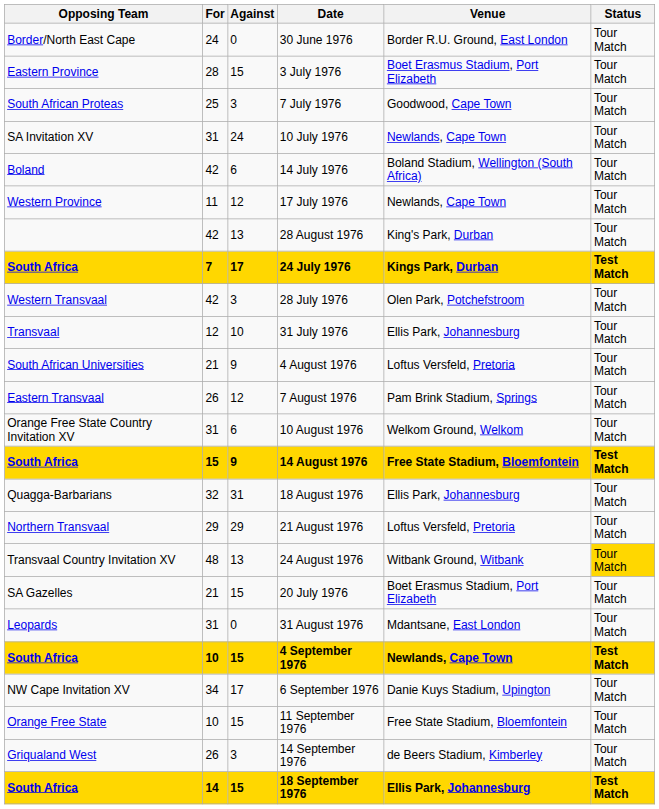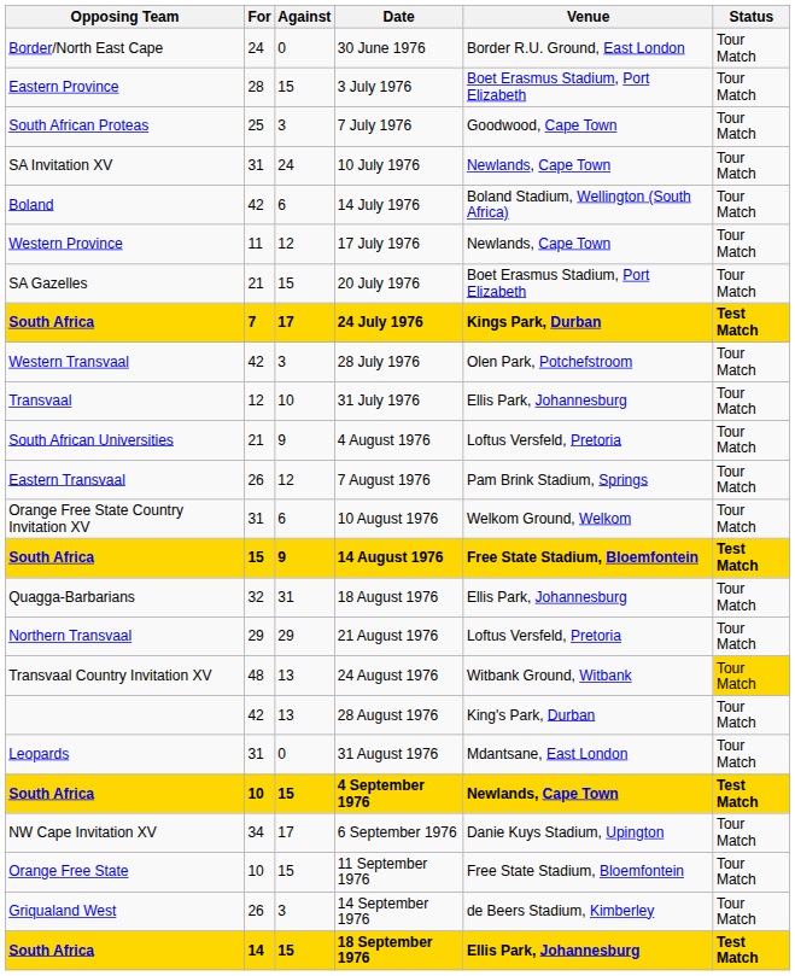 <table class=wikitable>
 <tr>
 <th>Opposing Team</th>
 <th>For</th>
 <th>Against</th>
 <th>Date</th>
 <th>Venue</th>
 <th>Status</th>
 </tr>
 <tr>
 <td><a href='#'>Border</a>/North East Cape</td>
 <td>24</td>
 <td>0</td>
 <td>30 June 1976</td>
 <td>Border R.U. Ground, <a href='#'>East London</a></td>
 <td>Tour Match</td>
 </tr>
 <tr>
 <td><a href='#'>Eastern Province</a></td>
 <td>28</td>
 <td>15</td>
 <td>3 July 1976</td>
 <td><a href='#'>Boet Erasmus Stadium</a>, <a href='#'>Port Elizabeth</a></td>
 <td>Tour Match</td>
 </tr>
 <tr>
 <td><a href='#'>South African Proteas</a></td>
 <td>25</td>
 <td>3</td>
 <td>7 July 1976</td>
 <td>Goodwood, <a href='#'>Cape Town</a></td>
 <td>Tour Match</td>
 </tr>
 <tr>
 <td>SA Invitation XV</td>
 <td>31</td>
 <td>24</td>
 <td>10 July 1976</td>
 <td><a href='#'>Newlands</a>, <a href='#'>Cape Town</a></td>
 <td>Tour Match</td>
 </tr>
 <tr>
 <td><a href='#'>Boland</a></td>
 <td>42</td>
 <td>6</td>
 <td>14 July 1976</td>
 <td>Boland Stadium, <a href='#'>Wellington (South Africa)</a></td>
 <td>Tour Match</td>
 </tr>
 <tr>
 <td><a href='#'>Western Province</a></td>
 <td>11</td>
 <td>12</td>
 <td>17 July 1976</td>
 <td>Newlands, <a href='#'>Cape Town</a></td>
 <td>Tour Match</td>
 </tr>
 <tr>
-<td></td>
-<td>42</td>
-<td>13</td>
-<td>28 August 1976</td>
-<td>King's Park, <a href='#'>Durban</a></td>
+<td>SA Gazelles</td>
+<td>21</td>
+<td>15</td>
+<td>20 July 1976</td>
+<td>Boet Erasmus Stadium, <a href='#'>Port Elizabeth</a></td>
 <td>Tour Match</td>
 </tr>
 <tr bgcolor=gold>
 <td><strong><a href='#'>South Africa</a></strong></td>
 <td><strong>7</strong></td>
 <td><strong>17</strong></td>
 <td><strong>24 July 1976</strong></td>
 <td><strong>Kings Park, <a href='#'>Durban</a></strong></td>
 <td><strong>Test Match</strong></td>
 </tr>
 <tr>
 <td><a href='#'>Western Transvaal</a></td>
 <td>42</td>
 <td>3</td>
 <td>28 July 1976</td>
 <td>Olen Park, <a href='#'>Potchefstroom</a></td>
 <td>Tour Match</td>
 </tr>
 <tr>
 <td><a href='#'>Transvaal</a></td>
 <td>12</td>
 <td>10</td>
 <td>31 July 1976</td>
 <td>Ellis Park, <a href='#'>Johannesburg</a></td>
 <td>Tour Match</td>
 </tr>
 <tr>
 <td><a href='#'>South African Universities</a></td>
 <td>21</td>
 <td>9</td>
 <td>4 August 1976</td>
 <td>Loftus Versfeld, <a href='#'>Pretoria</a></td>
 <td>Tour Match</td>
 </tr>
 <tr>
 <td><a href='#'>Eastern Transvaal</a></td>
 <td>26</td>
 <td>12</td>
 <td>7 August 1976</td>
 <td>Pam Brink Stadium, <a href='#'>Springs</a></td>
 <td>Tour Match</td>
 </tr>
 <tr>
 <td>Orange Free State Country Invitation XV</td>
 <td>31</td>
 <td>6</td>
 <td>10 August 1976</td>
 <td>Welkom Ground, <a href='#'>Welkom</a></td>
 <td>Tour Match</td>
 </tr>
 <tr bgcolor=gold>
 <td><strong><a href='#'>South Africa</a></strong></td>
 <td><strong>15</strong></td>
 <td><strong>9</strong></td>
 <td><strong>14 August 1976</strong></td>
 <td><strong>Free State Stadium, <a href='#'>Bloemfontein</a></strong></td>
 <td><strong>Test Match</strong></td>
 </tr>
 <tr>
 <td>Quagga-Barbarians</td>
 <td>32</td>
 <td>31</td>
 <td>18 August 1976</td>
 <td>Ellis Park, <a href='#'>Johannesburg</a></td>
 <td>Tour Match</td>
 </tr>
 <tr>
 <td><a href='#'>Northern Transvaal</a></td>
 <td>29</td>
 <td>29</td>
 <td>21 August 1976</td>
 <td>Loftus Versfeld, <a href='#'>Pretoria</a></td>
 <td>Tour Match</td>
 </tr>
 <tr>
 <td>Transvaal Country Invitation XV</td>
 <td>48</td>
 <td>13</td>
 <td>24 August 1976</td>
 <td>Witbank Ground, <a href='#'>Witbank</a></td>
 <td style="background: gold;">Tour Match</td>
 </tr>
 <tr>
-<td>SA Gazelles</td>
-<td>21</td>
-<td>15</td>
-<td>20 July 1976</td>
-<td>Boet Erasmus Stadium, <a href='#'>Port Elizabeth</a></td>
+<td></td>
+<td>42</td>
+<td>13</td>
+<td>28 August 1976</td>
+<td>King's Park, <a href='#'>Durban</a></td>
 <td>Tour Match</td>
 </tr>
 <tr>
 <td><a href='#'>Leopards</a></td>
 <td>31</td>
 <td>0</td>
 <td>31 August 1976</td>
 <td>Mdantsane, <a href='#'>East London</a></td>
 <td>Tour Match</td>
 </tr>
 <tr bgcolor=gold>
 <td><strong><a href='#'>South Africa</a></strong></td>
 <td><strong>10</strong></td>
 <td><strong>15</strong></td>
 <td><strong>4 September 1976</strong></td>
 <td><strong>Newlands, <a href='#'>Cape Town</a></strong></td>
 <td><strong>Test Match</strong></td>
 </tr>
 <tr>
 <td>NW Cape Invitation XV</td>
 <td>34</td>
 <td>17</td>
 <td>6 September 1976</td>
 <td>Danie Kuys Stadium, <a href='#'>Upington</a></td>
 <td>Tour Match</td>
 </tr>
 <tr>
 <td><a href='#'>Orange Free State</a></td>
 <td>10</td>
 <td>15</td>
 <td>11 September 1976</td>
 <td>Free State Stadium, <a href='#'>Bloemfontein</a></td>
 <td>Tour Match</td>
 </tr>
 <tr>
 <td><a href='#'>Griqualand West</a></td>
 <td>26</td>
 <td>3</td>
 <td>14 September 1976</td>
 <td>de Beers Stadium, <a href='#'>Kimberley</a></td>
 <td>Tour Match</td>
 </tr>
 <tr bgcolor=gold>
 <td><strong><a href='#'>South Africa</a></strong></td>
 <td><strong>14</strong></td>
 <td><strong>15</strong></td>
 <td><strong>18 September 1976</strong></td>
 <td><strong>Ellis Park, <a href='#'>Johannesburg</a></strong></td>
 <td><strong>Test Match</strong></td>
 </tr>
 </table>
